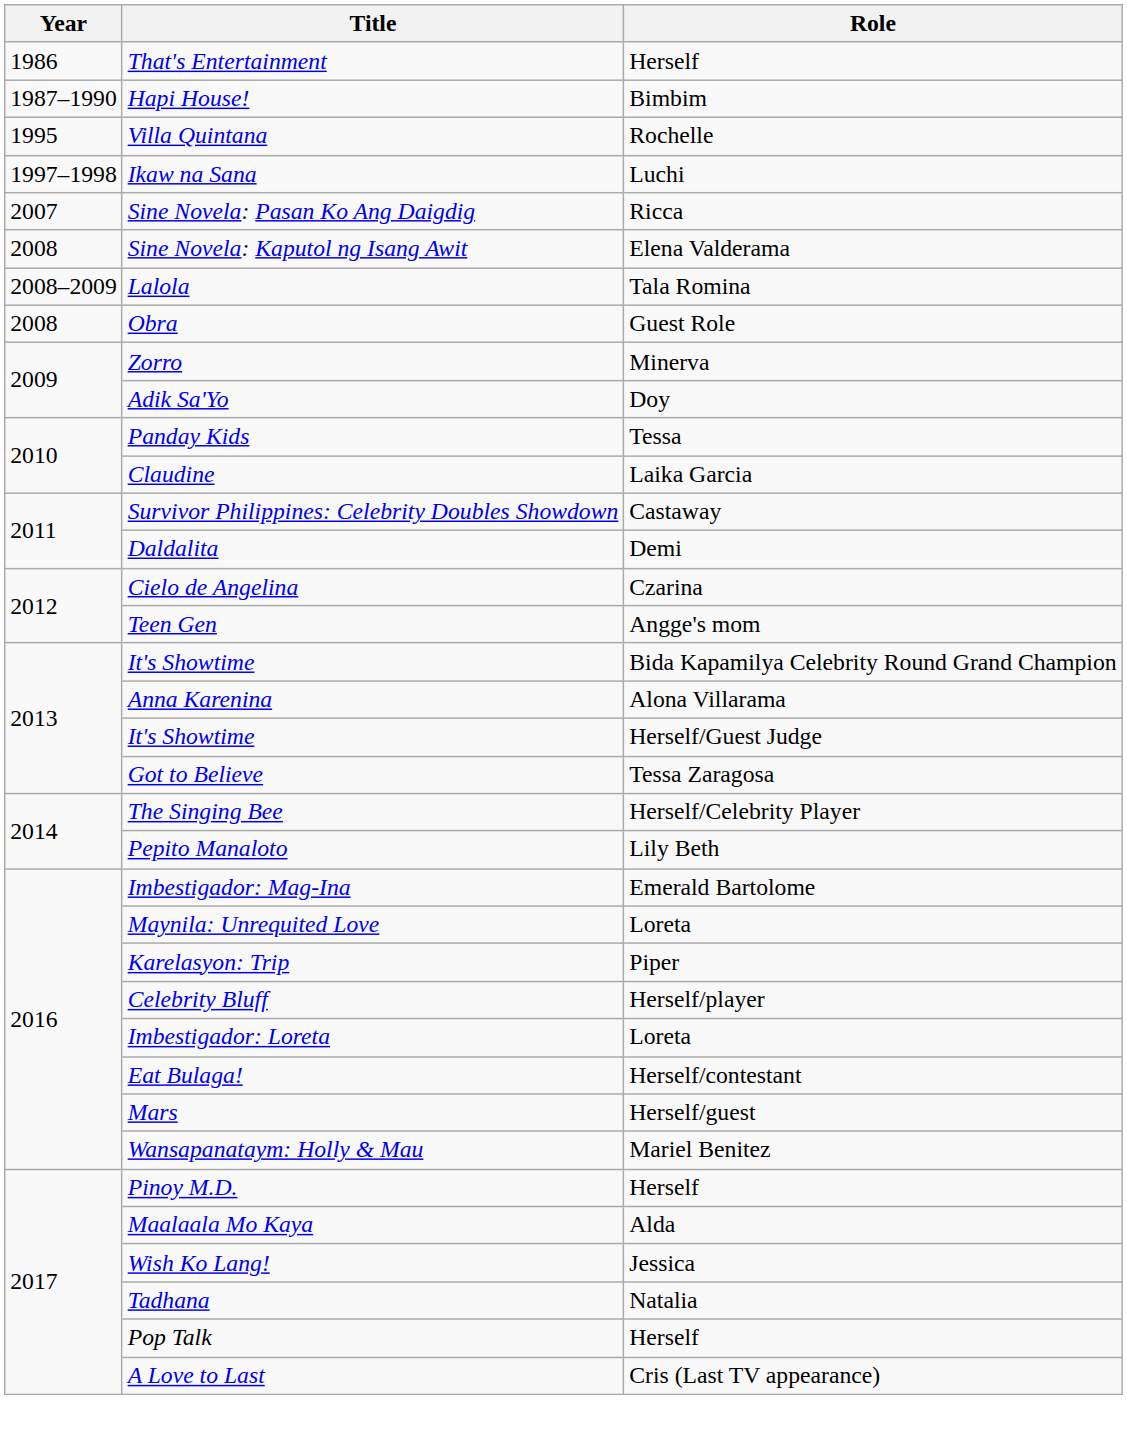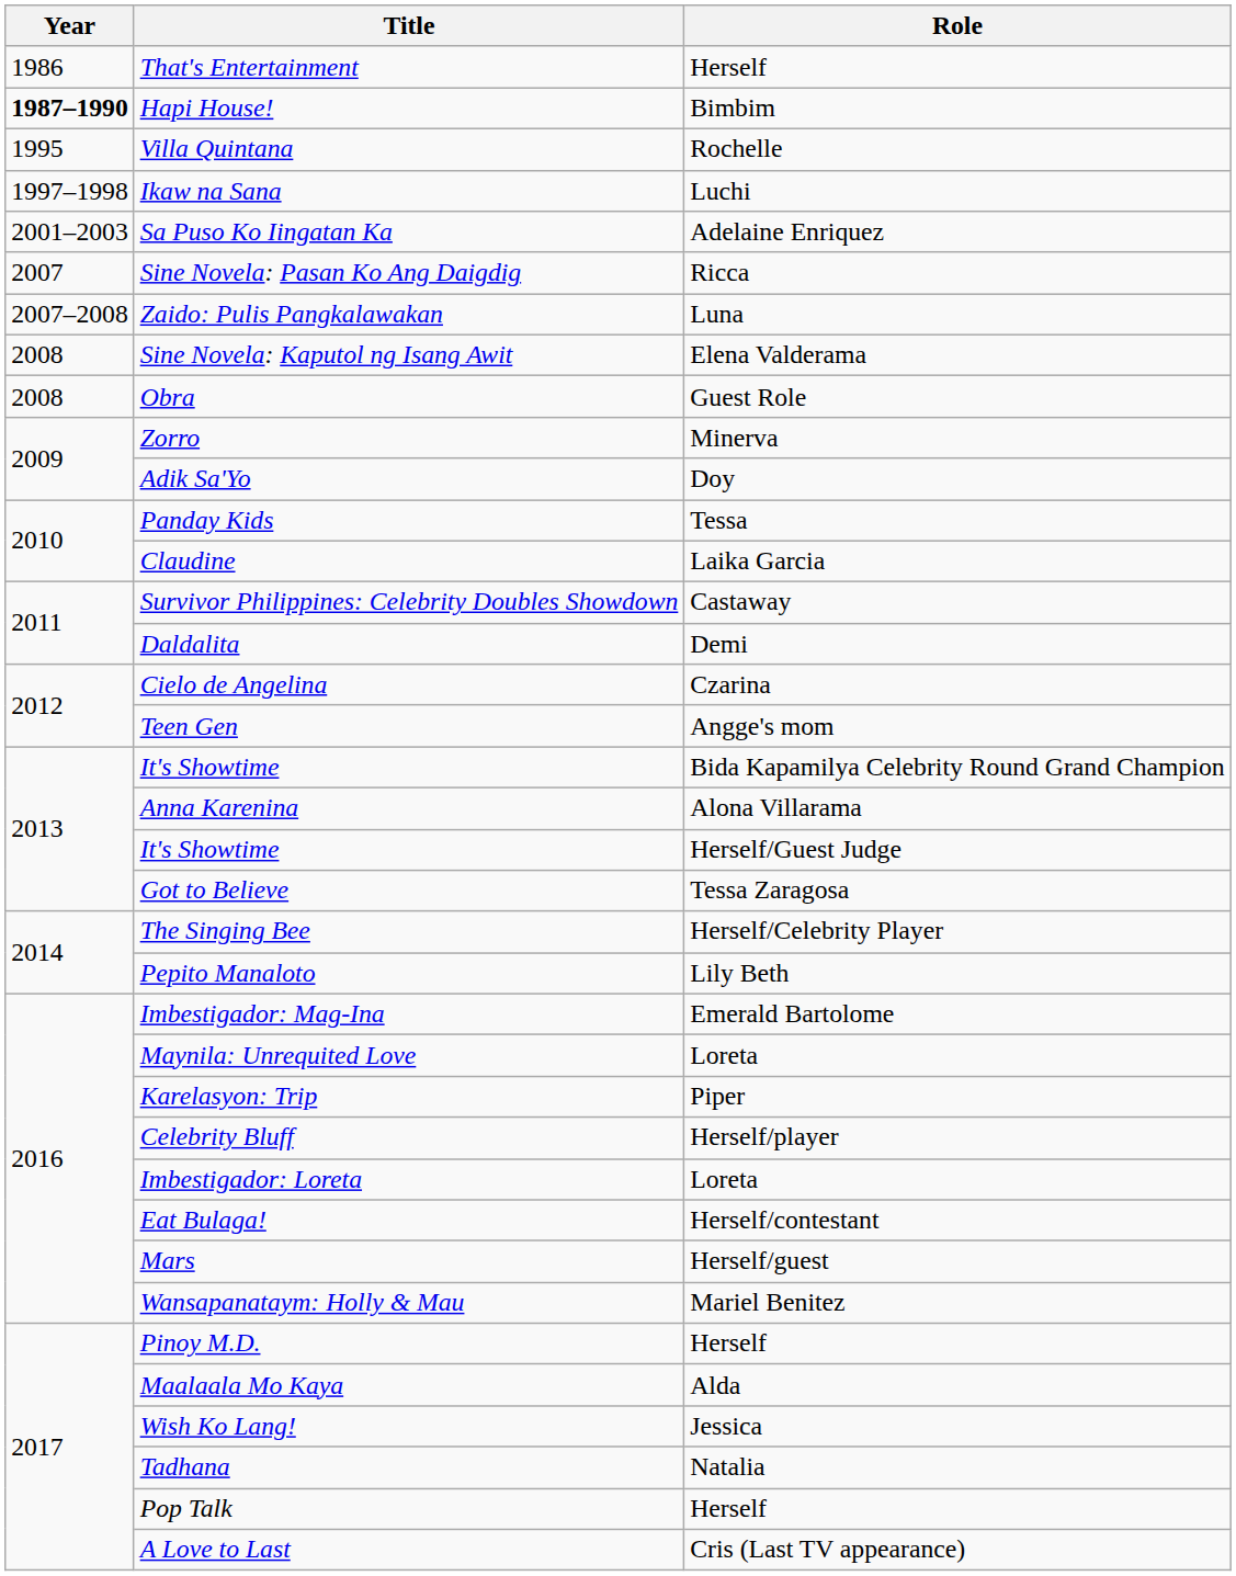 <table class="wikitable">
 <tr>
 <th>Year</th>
 <th>Title</th>
 <th>Role</th>
 </tr>
 <tr>
 <td>1986</td>
 <td><em><a href='#'>That's Entertainment</a></em></td>
 <td>Herself</td>
 </tr>
 <tr>
-<td>1987–1990</td>
+<td><strong>1987–1990</strong></td>
 <td><em><a href='#'>Hapi House!</a></em></td>
 <td>Bimbim</td>
 </tr>
 <tr>
 <td>1995</td>
 <td><em><a href='#'>Villa Quintana</a></em></td>
 <td>Rochelle</td>
 </tr>
 <tr>
 <td>1997–1998</td>
 <td><em><a href='#'>Ikaw na Sana</a></em></td>
 <td>Luchi</td>
 </tr>
 <tr>
+<td>2001–2003</td>
+<td><em><a href='#'>Sa Puso Ko Iingatan Ka</a></em></td>
+<td>Adelaine Enriquez</td>
+</tr>
+<tr>
 <td>2007</td>
 <td><em><a href='#'>Sine Novela</a>: <a href='#'>Pasan Ko Ang Daigdig</a></em></td>
 <td>Ricca</td>
 </tr>
 <tr>
+<td>2007–2008</td>
+<td><em><a href='#'>Zaido: Pulis Pangkalawakan</a></em></td>
+<td>Luna</td>
+</tr>
+<tr>
 <td>2008</td>
 <td><em><a href='#'>Sine Novela</a>: <a href='#'>Kaputol ng Isang Awit</a></em></td>
 <td>Elena Valderama</td>
-</tr>
-<tr>
-<td>2008–2009</td>
-<td><em><a href='#'>Lalola</a></em></td>
-<td>Tala Romina</td>
 </tr>
 <tr>
 <td>2008</td>
 <td><em><a href='#'>Obra</a></em></td>
 <td>Guest Role</td>
 </tr>
 <tr>
 <td rowspan="2">2009</td>
 <td><em><a href='#'>Zorro</a></em></td>
 <td>Minerva</td>
 </tr>
 <tr>
 <td><em><a href='#'>Adik Sa'Yo</a></em></td>
 <td>Doy</td>
 </tr>
 <tr>
 <td rowspan="2">2010</td>
 <td><em><a href='#'>Panday Kids</a></em></td>
 <td>Tessa</td>
 </tr>
 <tr>
 <td><em><a href='#'>Claudine</a></em></td>
 <td>Laika Garcia</td>
 </tr>
 <tr>
 <td rowspan="2">2011</td>
 <td><em><a href='#'>Survivor Philippines: Celebrity Doubles Showdown</a></em></td>
 <td>Castaway</td>
 </tr>
 <tr>
 <td><em><a href='#'>Daldalita</a></em></td>
 <td>Demi</td>
 </tr>
 <tr>
 <td rowspan="2">2012</td>
 <td><em><a href='#'>Cielo de Angelina</a></em></td>
 <td>Czarina</td>
 </tr>
 <tr>
 <td><em><a href='#'>Teen Gen</a></em></td>
 <td>Angge's mom</td>
 </tr>
 <tr>
 <td rowspan="4">2013</td>
 <td><em><a href='#'>It's Showtime</a></em></td>
 <td>Bida Kapamilya Celebrity Round Grand Champion</td>
 </tr>
 <tr>
 <td><em><a href='#'>Anna Karenina</a></em></td>
 <td>Alona Villarama</td>
 </tr>
 <tr>
 <td><em><a href='#'>It's Showtime</a></em></td>
 <td>Herself/Guest Judge</td>
 </tr>
 <tr>
 <td><em><a href='#'>Got to Believe</a></em></td>
 <td>Tessa Zaragosa</td>
 </tr>
 <tr>
 <td rowspan="2">2014</td>
 <td><em><a href='#'>The Singing Bee</a></em></td>
 <td>Herself/Celebrity Player</td>
 </tr>
 <tr>
 <td><em><a href='#'>Pepito Manaloto</a></em></td>
 <td>Lily Beth</td>
 </tr>
 <tr>
 <td rowspan="8">2016</td>
 <td><em><a href='#'>Imbestigador: Mag-Ina</a></em></td>
 <td>Emerald Bartolome</td>
 </tr>
 <tr>
 <td><em><a href='#'>Maynila: Unrequited Love</a></em></td>
 <td>Loreta</td>
 </tr>
 <tr>
 <td><em><a href='#'>Karelasyon: Trip</a></em></td>
 <td>Piper</td>
 </tr>
 <tr>
 <td><em><a href='#'>Celebrity Bluff</a></em></td>
 <td>Herself/player</td>
 </tr>
 <tr>
 <td><em><a href='#'>Imbestigador: Loreta</a></em></td>
 <td>Loreta</td>
 </tr>
 <tr>
 <td><em><a href='#'>Eat Bulaga!</a></em></td>
 <td>Herself/contestant</td>
 </tr>
 <tr>
 <td><em><a href='#'>Mars</a></em></td>
 <td>Herself/guest</td>
 </tr>
 <tr>
 <td><em><a href='#'>Wansapanataym: Holly & Mau</a></em></td>
 <td>Mariel Benitez</td>
 </tr>
 <tr>
 <td rowspan="6">2017</td>
 <td><em><a href='#'>Pinoy M.D.</a></em></td>
 <td>Herself</td>
 </tr>
 <tr>
 <td><em><a href='#'>Maalaala Mo Kaya</a></em></td>
 <td>Alda</td>
 </tr>
 <tr>
 <td><em><a href='#'>Wish Ko Lang!</a></em></td>
 <td>Jessica</td>
 </tr>
 <tr>
 <td><em><a href='#'>Tadhana</a></em></td>
 <td>Natalia</td>
 </tr>
 <tr>
 <td><em>Pop Talk</em></td>
 <td>Herself</td>
 </tr>
 <tr>
 <td><em><a href='#'>A Love to Last</a></em></td>
 <td>Cris (Last TV appearance)</td>
 </tr>
 </table>
